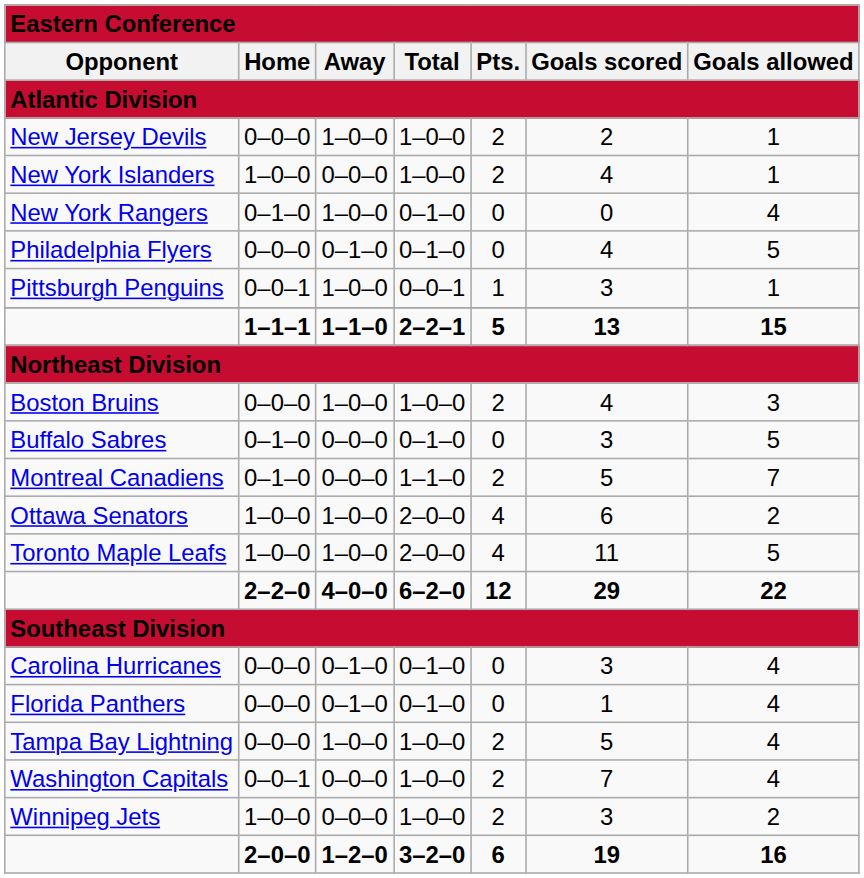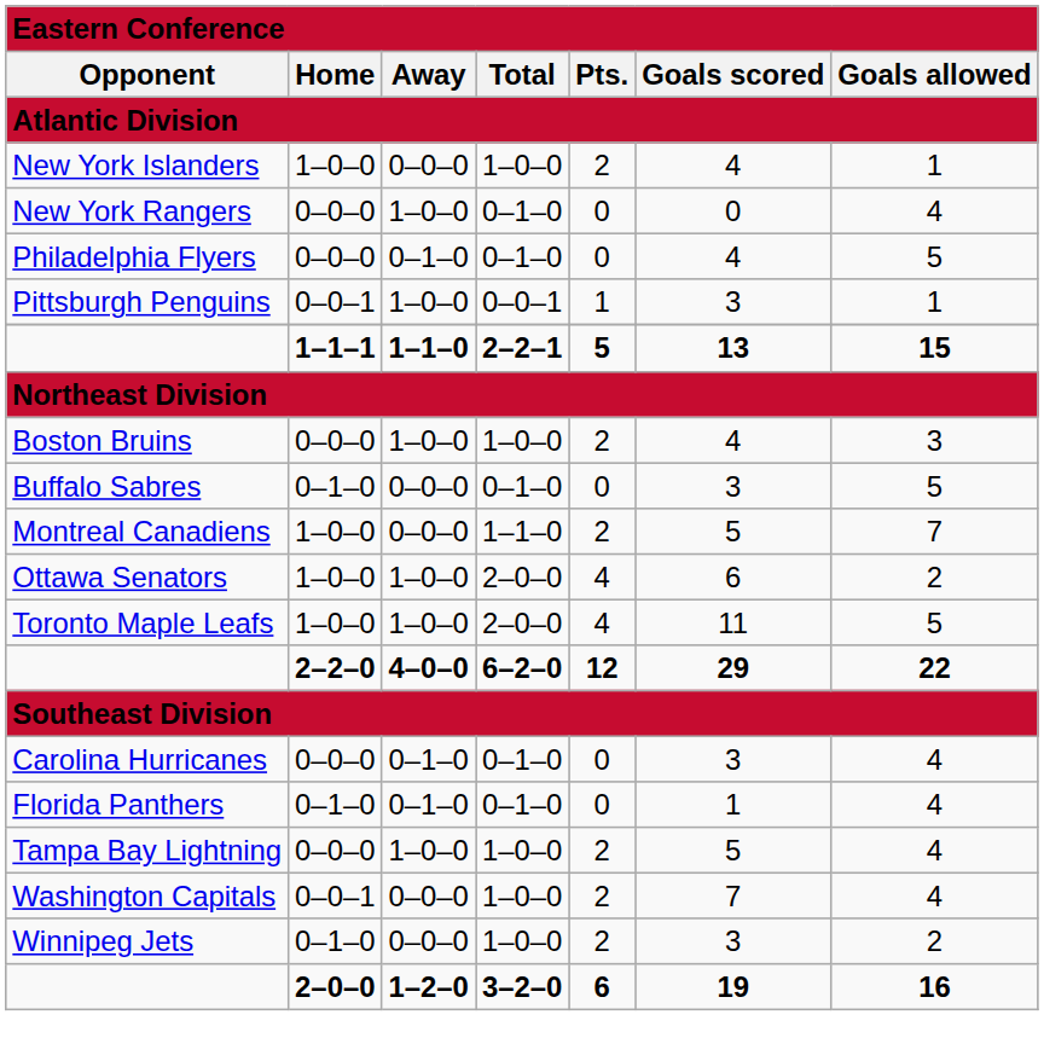 <table class="wikitable" style="font-size: 95%; text-align: center">
 <tr>
 <td colspan="7" style="text-align:left; background:#c60c30"><span> <strong>Eastern Conference</strong> </span></td>
 </tr>
 <tr>
 <th>Opponent</th>
 <th>Home</th>
 <th>Away</th>
 <th>Total</th>
 <th>Pts.</th>
 <th>Goals scored</th>
 <th>Goals allowed</th>
 </tr>
 <tr>
 <td colspan="7" style="text-align:left; background:#c60c30"><span> <strong>Atlantic Division</strong> </span></td>
 </tr>
 <tr>
-<td style="text-align:left"><a href='#'>New Jersey Devils</a></td>
-<td>0–0–0</td>
-<td>1–0–0</td>
-<td>1–0–0</td>
-<td>2</td>
-<td>2</td>
-<td>1</td>
-</tr>
-<tr>
 <td style="text-align:left"><a href='#'>New York Islanders</a></td>
 <td>1–0–0</td>
 <td>0–0–0</td>
 <td>1–0–0</td>
 <td>2</td>
 <td>4</td>
 <td>1</td>
 </tr>
 <tr>
 <td style="text-align:left"><a href='#'>New York Rangers</a></td>
-<td>0–1–0</td>
+<td>0–0–0</td>
 <td>1–0–0</td>
 <td>0–1–0</td>
 <td>0</td>
 <td>0</td>
 <td>4</td>
 </tr>
 <tr>
 <td style="text-align:left"><a href='#'>Philadelphia Flyers</a></td>
 <td>0–0–0</td>
 <td>0–1–0</td>
 <td>0–1–0</td>
 <td>0</td>
 <td>4</td>
 <td>5</td>
 </tr>
 <tr>
 <td style="text-align:left"><a href='#'>Pittsburgh Penguins</a></td>
 <td>0–0–1</td>
 <td>1–0–0</td>
 <td>0–0–1</td>
 <td>1</td>
 <td>3</td>
 <td>1</td>
 </tr>
 <tr>
 </tr>
 <tr style="font-weight:bold">
 <td></td>
 <td>1–1–1</td>
 <td>1–1–0</td>
 <td>2–2–1</td>
 <td>5</td>
 <td>13</td>
 <td>15</td>
 </tr>
 <tr>
 <td colspan="7" style="text-align:left; background:#c60c30"><span> <strong>Northeast Division</strong> </span></td>
 </tr>
 <tr>
 <td style="text-align:left"><a href='#'>Boston Bruins</a></td>
 <td>0–0–0</td>
 <td>1–0–0</td>
 <td>1–0–0</td>
 <td>2</td>
 <td>4</td>
 <td>3</td>
 </tr>
 <tr>
 <td style="text-align:left"><a href='#'>Buffalo Sabres</a></td>
 <td>0–1–0</td>
 <td>0–0–0</td>
 <td>0–1–0</td>
 <td>0</td>
 <td>3</td>
 <td>5</td>
 </tr>
 <tr>
 <td style="text-align:left"><a href='#'>Montreal Canadiens</a></td>
-<td>0–1–0</td>
+<td>1–0–0</td>
 <td>0–0–0</td>
 <td>1–1–0</td>
 <td>2</td>
 <td>5</td>
 <td>7</td>
 </tr>
 <tr>
 <td style="text-align:left"><a href='#'>Ottawa Senators</a></td>
 <td>1–0–0</td>
 <td>1–0–0</td>
 <td>2–0–0</td>
 <td>4</td>
 <td>6</td>
 <td>2</td>
 </tr>
 <tr>
 <td style="text-align:left"><a href='#'>Toronto Maple Leafs</a></td>
 <td>1–0–0</td>
 <td>1–0–0</td>
 <td>2–0–0</td>
 <td>4</td>
 <td>11</td>
 <td>5</td>
 </tr>
 <tr style="font-weight:bold">
 <td></td>
 <td>2–2–0</td>
 <td>4–0–0</td>
 <td>6–2–0</td>
 <td>12</td>
 <td>29</td>
 <td>22</td>
 </tr>
 <tr>
 <td colspan="7" style="text-align:left; background:#c60c30"><span> <strong>Southeast Division</strong> </span></td>
 </tr>
 <tr>
 <td style="text-align:left"><a href='#'>Carolina Hurricanes</a></td>
 <td>0–0–0</td>
 <td>0–1–0</td>
 <td>0–1–0</td>
 <td>0</td>
 <td>3</td>
 <td>4</td>
 </tr>
 <tr>
 <td style="text-align:left"><a href='#'>Florida Panthers</a></td>
-<td>0–0–0</td>
+<td>0–1–0</td>
 <td>0–1–0</td>
 <td>0–1–0</td>
 <td>0</td>
 <td>1</td>
 <td>4</td>
 </tr>
 <tr>
 <td style="text-align:left"><a href='#'>Tampa Bay Lightning</a></td>
 <td>0–0–0</td>
 <td>1–0–0</td>
 <td>1–0–0</td>
 <td>2</td>
 <td>5</td>
 <td>4</td>
 </tr>
 <tr>
 <td style="text-align:left"><a href='#'>Washington Capitals</a></td>
 <td>0–0–1</td>
 <td>0–0–0</td>
 <td>1–0–0</td>
 <td>2</td>
 <td>7</td>
 <td>4</td>
 </tr>
 <tr>
 <td style="text-align:left"><a href='#'>Winnipeg Jets</a></td>
-<td>1–0–0</td>
+<td>0–1–0</td>
 <td>0–0–0</td>
 <td>1–0–0</td>
 <td>2</td>
 <td>3</td>
 <td>2</td>
 </tr>
 <tr style="font-weight:bold">
 <td></td>
 <td>2–0–0</td>
 <td>1–2–0</td>
 <td>3–2–0</td>
 <td>6</td>
 <td>19</td>
 <td>16</td>
 </tr>
 </table>
